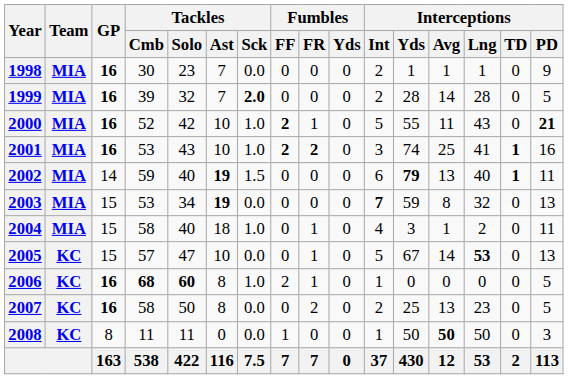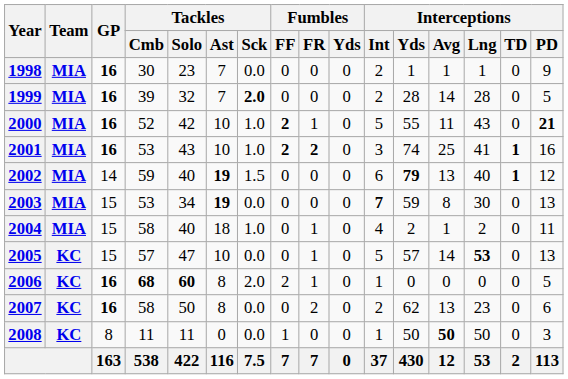 <table class="wikitable" style="text-align:center;">
 <tr>
 <th rowspan="2">Year</th>
 <th rowspan="2">Team</th>
 <th rowspan="2">GP</th>
 <th colspan="4">Tackles</th>
 <th colspan="3">Fumbles</th>
 <th colspan="6">Interceptions</th>
 </tr>
 <tr>
 <th>Cmb</th>
 <th>Solo</th>
 <th>Ast</th>
 <th>Sck</th>
 <th>FF</th>
 <th>FR</th>
 <th>Yds</th>
 <th>Int</th>
 <th>Yds</th>
 <th>Avg</th>
 <th>Lng</th>
 <th>TD</th>
 <th>PD</th>
 </tr>
 <tr>
 <th><a href='#'>1998</a></th>
 <th><a href='#'>MIA</a></th>
 <td><strong>16</strong></td>
 <td>30</td>
 <td>23</td>
 <td>7</td>
 <td>0.0</td>
 <td>0</td>
 <td>0</td>
 <td>0</td>
 <td>2</td>
 <td>1</td>
 <td>1</td>
 <td>1</td>
 <td>0</td>
 <td>9</td>
 </tr>
 <tr>
 <th><a href='#'>1999</a></th>
 <th><a href='#'>MIA</a></th>
 <td><strong>16</strong></td>
 <td>39</td>
 <td>32</td>
 <td>7</td>
 <td><strong>2.0</strong></td>
 <td>0</td>
 <td>0</td>
 <td>0</td>
 <td>2</td>
 <td>28</td>
 <td>14</td>
 <td>28</td>
 <td>0</td>
 <td>5</td>
 </tr>
 <tr>
 <th><a href='#'>2000</a></th>
 <th><a href='#'>MIA</a></th>
 <td><strong>16</strong></td>
 <td>52</td>
 <td>42</td>
 <td>10</td>
 <td>1.0</td>
 <td><strong>2</strong></td>
 <td>1</td>
 <td>0</td>
 <td>5</td>
 <td>55</td>
 <td>11</td>
 <td>43</td>
 <td>0</td>
 <td><strong>21</strong></td>
 </tr>
 <tr>
 <th><a href='#'>2001</a></th>
 <th><a href='#'>MIA</a></th>
 <td><strong>16</strong></td>
 <td>53</td>
 <td>43</td>
 <td>10</td>
 <td>1.0</td>
 <td><strong>2</strong></td>
 <td><strong>2</strong></td>
 <td>0</td>
 <td>3</td>
 <td>74</td>
 <td>25</td>
 <td>41</td>
 <td><strong>1</strong></td>
 <td>16</td>
 </tr>
 <tr>
 <th><a href='#'>2002</a></th>
 <th><a href='#'>MIA</a></th>
 <td>14</td>
 <td>59</td>
 <td>40</td>
 <td><strong>19</strong></td>
 <td>1.5</td>
 <td>0</td>
 <td>0</td>
 <td>0</td>
 <td>6</td>
 <td><strong>79</strong></td>
 <td>13</td>
 <td>40</td>
 <td><strong>1</strong></td>
-<td>11</td>
+<td>12</td>
 </tr>
 <tr>
 <th><a href='#'>2003</a></th>
 <th><a href='#'>MIA</a></th>
 <td>15</td>
 <td>53</td>
 <td>34</td>
 <td><strong> 19 </strong></td>
 <td>0.0</td>
 <td>0</td>
 <td>0</td>
 <td>0</td>
 <td><strong>7</strong></td>
 <td>59</td>
 <td>8</td>
-<td>32</td>
+<td>30</td>
 <td>0</td>
 <td>13</td>
 </tr>
 <tr>
 <th><a href='#'>2004</a></th>
 <th><a href='#'>MIA</a></th>
 <td>15</td>
 <td>58</td>
 <td>40</td>
 <td>18</td>
 <td>1.0</td>
 <td>0</td>
 <td>1</td>
 <td>0</td>
 <td>4</td>
-<td>3</td>
+<td>2</td>
 <td>1</td>
 <td>2</td>
 <td>0</td>
 <td>11</td>
 </tr>
 <tr>
 <th><a href='#'>2005</a></th>
 <th><a href='#'>KC</a></th>
 <td>15</td>
 <td>57</td>
 <td>47</td>
 <td>10</td>
 <td>0.0</td>
 <td>0</td>
 <td>1</td>
 <td>0</td>
 <td>5</td>
-<td>67</td>
+<td>57</td>
 <td>14</td>
 <td><strong>53</strong></td>
 <td>0</td>
 <td>13</td>
 </tr>
 <tr>
 <th><a href='#'>2006</a></th>
 <th><a href='#'>KC</a></th>
 <td><strong>16</strong></td>
 <td><strong>68</strong></td>
 <td><strong>60</strong></td>
 <td>8</td>
-<td>1.0</td>
+<td>2.0</td>
 <td>2</td>
 <td>1</td>
 <td>0</td>
 <td>1</td>
 <td>0</td>
 <td>0</td>
 <td>0</td>
 <td>0</td>
 <td>5</td>
 </tr>
 <tr>
 <th><a href='#'>2007</a></th>
 <th><a href='#'>KC</a></th>
 <td><strong>16 </strong></td>
 <td>58</td>
 <td>50</td>
 <td>8</td>
 <td>0.0</td>
 <td>0</td>
 <td>2</td>
 <td>0</td>
 <td>2</td>
-<td>25</td>
+<td>62</td>
 <td>13</td>
 <td>23</td>
 <td>0</td>
-<td>5</td>
+<td>6</td>
 </tr>
 <tr>
 <th><a href='#'>2008</a></th>
 <th><a href='#'>KC</a></th>
 <td>8</td>
 <td>11</td>
 <td>11</td>
 <td>0</td>
 <td>0.0</td>
 <td>1</td>
 <td>0</td>
 <td>0</td>
 <td>1</td>
 <td>50</td>
 <td><strong>50</strong></td>
 <td>50</td>
 <td>0</td>
 <td>3</td>
 </tr>
 <tr>
 <th colspan="2"></th>
 <th>163</th>
 <th>538</th>
 <th>422</th>
 <th>116</th>
 <th>7.5</th>
 <th>7</th>
 <th>7</th>
 <th>0</th>
 <th>37</th>
 <th>430</th>
 <th>12</th>
 <th>53</th>
 <th>2</th>
 <th>113</th>
 </tr>
 </table>
